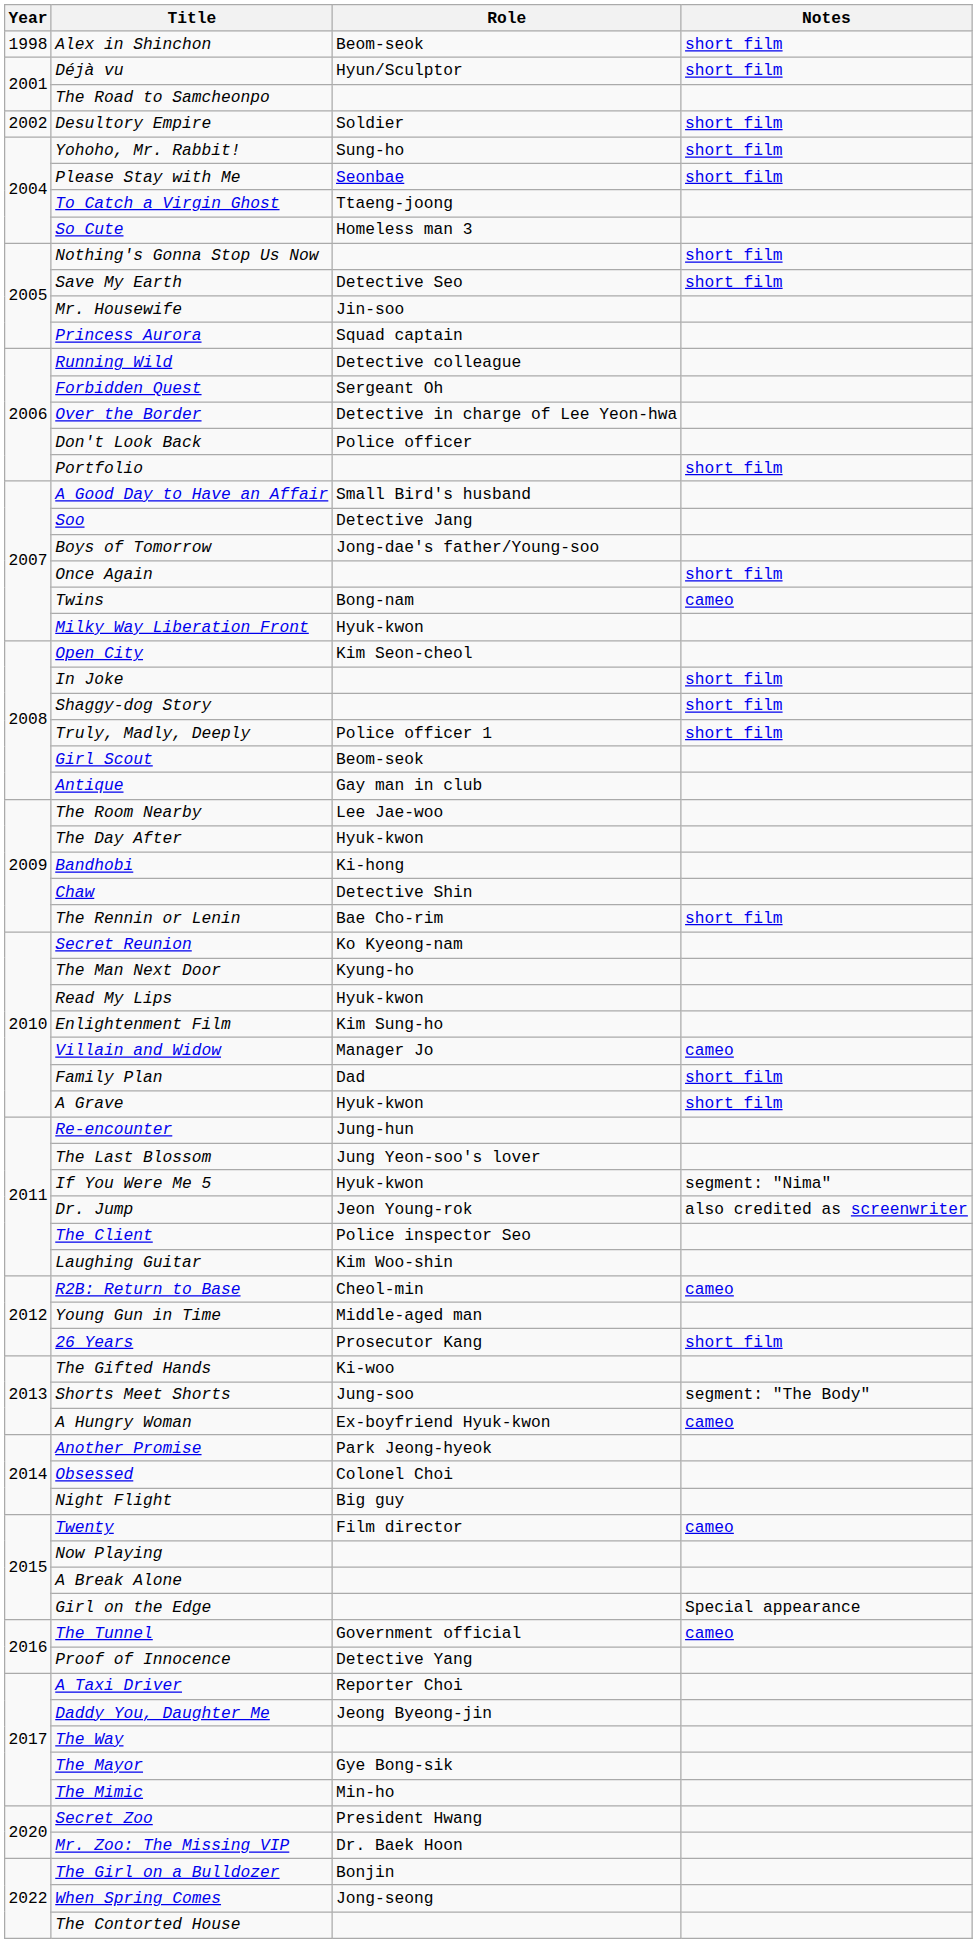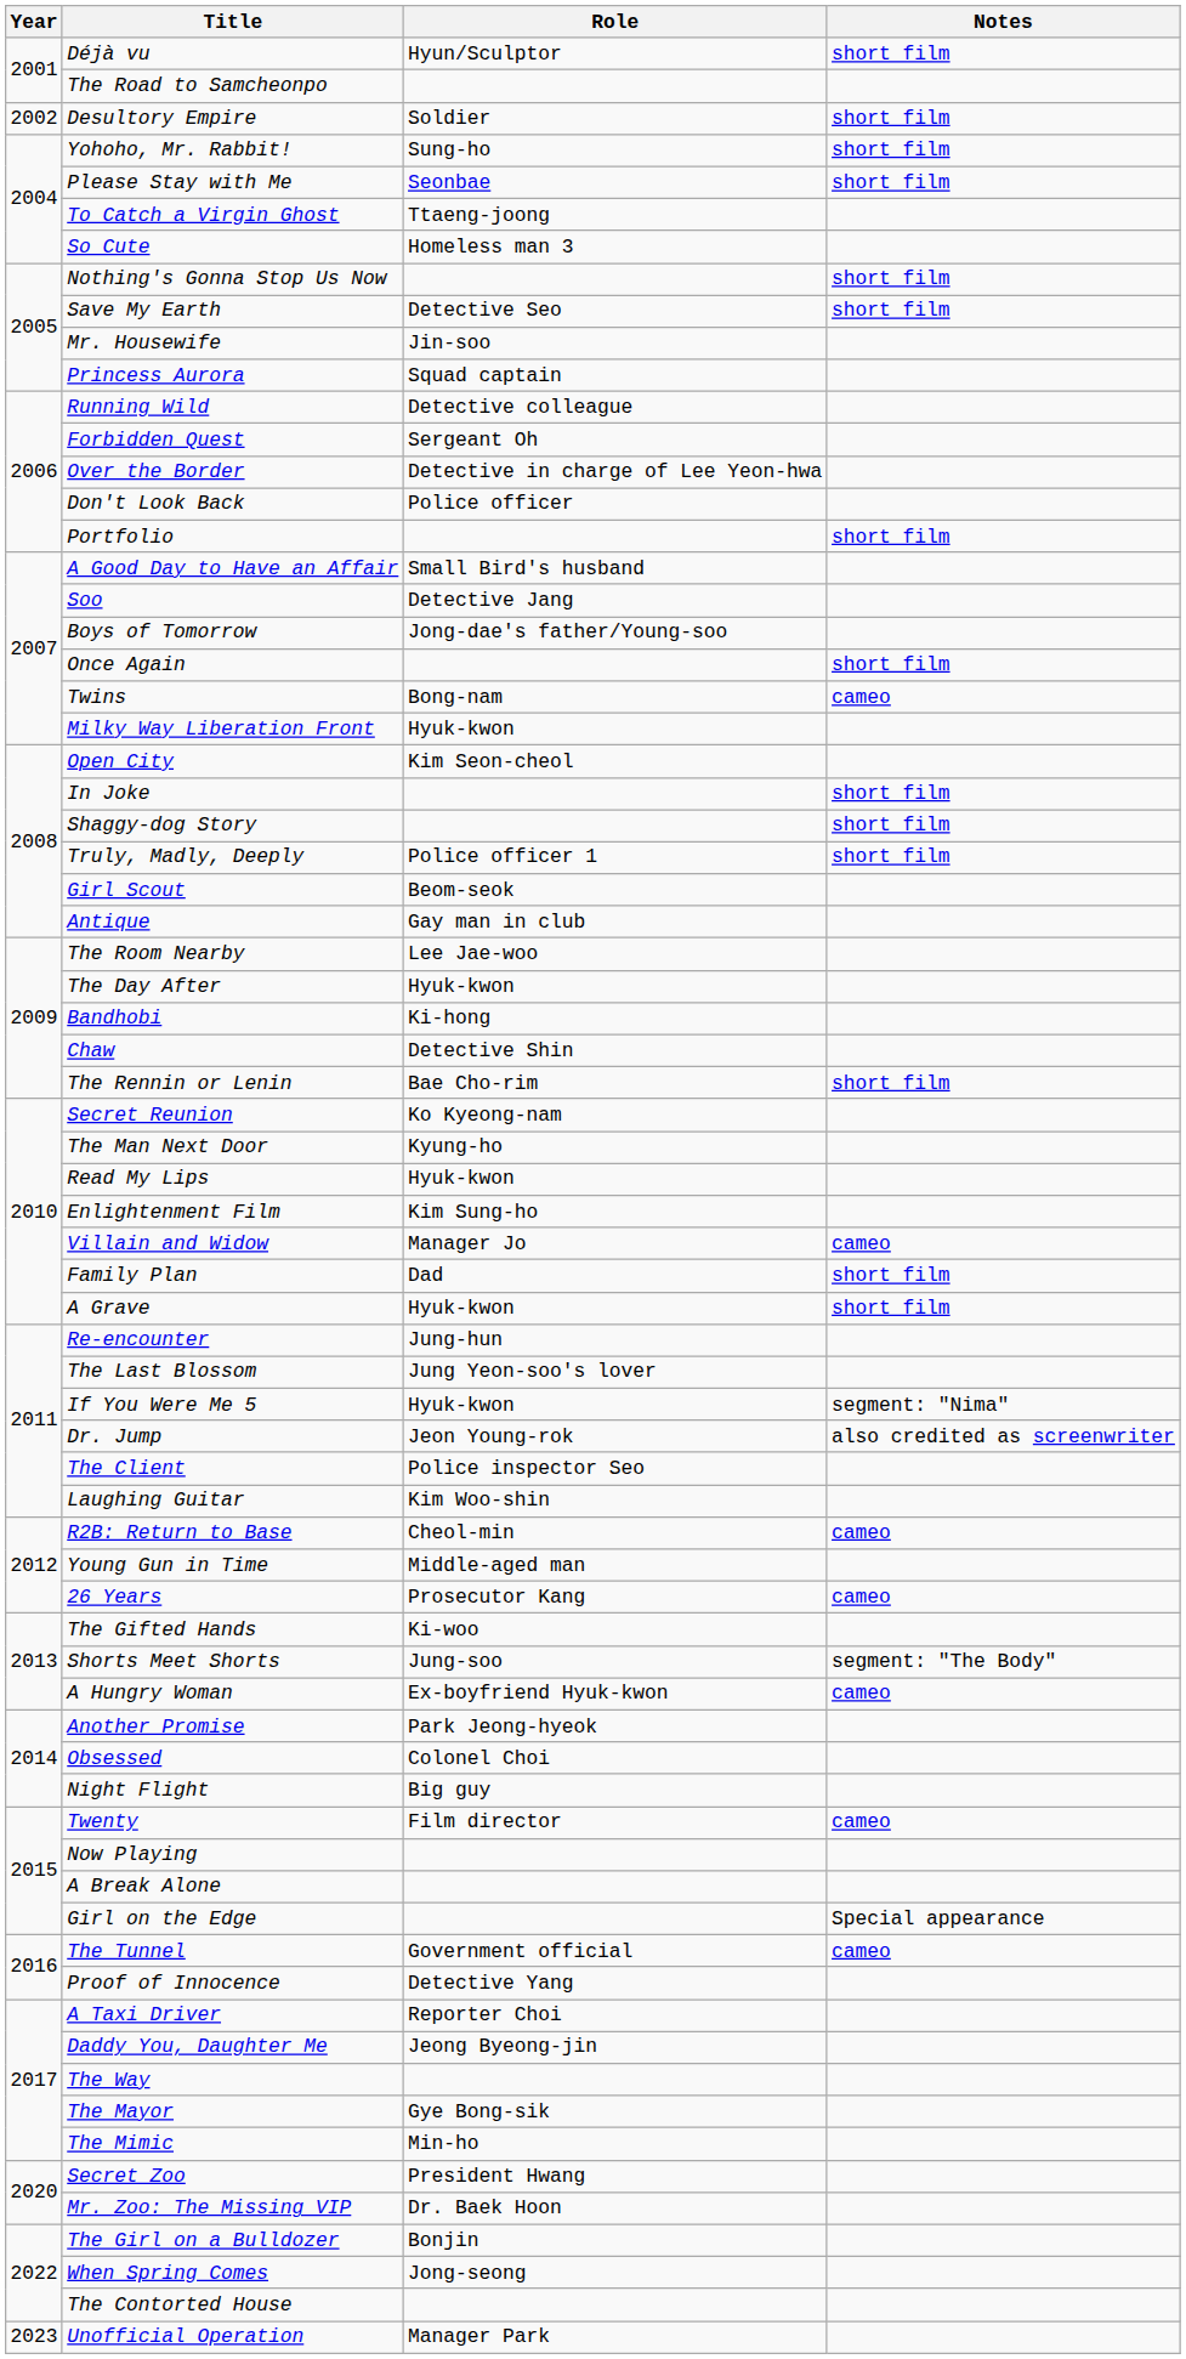 <table class="wikitable sortable">
 <tr>
 <th>Year</th>
 <th>Title</th>
 <th>Role</th>
 <th>Notes</th>
-</tr>
-<tr>
-<td>1998</td>
-<td><em>Alex in Shinchon</em></td>
-<td>Beom-seok</td>
-<td><a href='#'>short film</a></td>
 </tr>
 <tr>
 <td rowspan=2>2001</td>
 <td><em>Déjà vu</em></td>
 <td>Hyun/Sculptor</td>
 <td><a href='#'>short film</a></td>
 </tr>
 <tr>
 <td><em>The Road to Samcheonpo</em></td>
 <td></td>
 <td></td>
 </tr>
 <tr>
 <td>2002</td>
 <td><em>Desultory Empire</em></td>
 <td>Soldier</td>
 <td><a href='#'>short film</a></td>
 </tr>
 <tr>
 <td rowspan=4>2004</td>
 <td><em>Yohoho, Mr. Rabbit!</em></td>
 <td>Sung-ho</td>
 <td><a href='#'>short film</a></td>
 </tr>
 <tr>
 <td><em>Please Stay with Me</em></td>
 <td><a href='#'>Seonbae</a></td>
 <td><a href='#'>short film</a></td>
 </tr>
 <tr>
 <td><em><a href='#'>To Catch a Virgin Ghost</a></em></td>
 <td>Ttaeng-joong</td>
 <td></td>
 </tr>
 <tr>
 <td><em><a href='#'>So Cute</a></em></td>
 <td>Homeless man 3</td>
 <td></td>
 </tr>
 <tr>
 <td rowspan=4>2005</td>
 <td><em>Nothing's Gonna Stop Us Now</em></td>
 <td></td>
 <td><a href='#'>short film</a></td>
 </tr>
 <tr>
 <td><em>Save My Earth</em></td>
 <td>Detective Seo</td>
 <td><a href='#'>short film</a></td>
 </tr>
 <tr>
 <td><em>Mr. Housewife</em></td>
 <td>Jin-soo</td>
 <td></td>
 </tr>
 <tr>
 <td><em><a href='#'>Princess Aurora</a></em></td>
 <td>Squad captain</td>
 <td></td>
 </tr>
 <tr>
 <td rowspan=5>2006</td>
 <td><em><a href='#'>Running Wild</a></em></td>
 <td>Detective colleague</td>
 <td></td>
 </tr>
 <tr>
 <td><em><a href='#'>Forbidden Quest</a></em></td>
 <td>Sergeant Oh</td>
 <td></td>
 </tr>
 <tr>
 <td><em><a href='#'>Over the Border</a></em></td>
 <td>Detective in charge of Lee Yeon-hwa</td>
 <td></td>
 </tr>
 <tr>
 <td><em>Don't Look Back</em></td>
 <td>Police officer</td>
 <td></td>
 </tr>
 <tr>
 <td><em>Portfolio</em></td>
 <td></td>
 <td><a href='#'>short film</a></td>
 </tr>
 <tr>
 <td rowspan=6>2007</td>
 <td><em><a href='#'>A Good Day to Have an Affair</a></em></td>
 <td>Small Bird's husband</td>
 <td></td>
 </tr>
 <tr>
 <td><em><a href='#'>Soo</a></em></td>
 <td>Detective Jang</td>
 <td></td>
 </tr>
 <tr>
 <td><em>Boys of Tomorrow</em></td>
 <td>Jong-dae's father/Young-soo</td>
 <td></td>
 </tr>
 <tr>
 <td><em>Once Again</em></td>
 <td></td>
 <td><a href='#'>short film</a></td>
 </tr>
 <tr>
 <td><em>Twins</em></td>
 <td>Bong-nam</td>
 <td><a href='#'>cameo</a></td>
 </tr>
 <tr>
 <td><em><a href='#'>Milky Way Liberation Front</a></em></td>
 <td>Hyuk-kwon</td>
 <td></td>
 </tr>
 <tr>
 <td rowspan=6>2008</td>
 <td><em><a href='#'>Open City</a></em></td>
 <td>Kim Seon-cheol</td>
 <td></td>
 </tr>
 <tr>
 <td><em>In Joke</em></td>
 <td></td>
 <td><a href='#'>short film</a></td>
 </tr>
 <tr>
 <td><em>Shaggy-dog Story</em></td>
 <td></td>
 <td><a href='#'>short film</a></td>
 </tr>
 <tr>
 <td><em>Truly, Madly, Deeply</em></td>
 <td>Police officer 1</td>
 <td><a href='#'>short film</a></td>
 </tr>
 <tr>
 <td><em><a href='#'>Girl Scout</a></em></td>
 <td>Beom-seok</td>
 <td></td>
 </tr>
 <tr>
 <td><em><a href='#'>Antique</a></em></td>
 <td>Gay man in club</td>
 <td></td>
 </tr>
 <tr>
 <td rowspan=5>2009</td>
 <td><em>The Room Nearby</em></td>
 <td>Lee Jae-woo</td>
 <td></td>
 </tr>
 <tr>
 <td><em>The Day After</em></td>
 <td>Hyuk-kwon</td>
 <td></td>
 </tr>
 <tr>
 <td><em><a href='#'>Bandhobi</a></em></td>
 <td>Ki-hong</td>
 <td></td>
 </tr>
 <tr>
 <td><em><a href='#'>Chaw</a></em></td>
 <td>Detective Shin</td>
 <td></td>
 </tr>
 <tr>
 <td><em>The Rennin or Lenin</em></td>
 <td>Bae Cho-rim</td>
 <td><a href='#'>short film</a></td>
 </tr>
 <tr>
 <td rowspan=7>2010</td>
 <td><em><a href='#'>Secret Reunion</a></em></td>
 <td>Ko Kyeong-nam</td>
 <td></td>
 </tr>
 <tr>
 <td><em>The Man Next Door</em></td>
 <td>Kyung-ho</td>
 <td></td>
 </tr>
 <tr>
 <td><em>Read My Lips</em></td>
 <td>Hyuk-kwon</td>
 <td></td>
 </tr>
 <tr>
 <td><em>Enlightenment Film</em></td>
 <td>Kim Sung-ho</td>
 <td></td>
 </tr>
 <tr>
 <td><em><a href='#'>Villain and Widow</a></em></td>
 <td>Manager Jo</td>
 <td><a href='#'>cameo</a></td>
 </tr>
 <tr>
 <td><em>Family Plan</em></td>
 <td>Dad</td>
 <td><a href='#'>short film</a></td>
 </tr>
 <tr>
 <td><em>A Grave</em></td>
 <td>Hyuk-kwon</td>
 <td><a href='#'>short film</a></td>
 </tr>
 <tr>
 <td rowspan=6>2011</td>
 <td><em><a href='#'>Re-encounter</a></em></td>
 <td>Jung-hun</td>
 <td></td>
 </tr>
 <tr>
 <td><em>The Last Blossom</em> </td>
 <td>Jung Yeon-soo's lover</td>
 <td></td>
 </tr>
 <tr>
 <td><em>If You Were Me 5</em></td>
 <td>Hyuk-kwon</td>
 <td>segment: "Nima"</td>
 </tr>
 <tr>
 <td><em>Dr. Jump</em></td>
 <td>Jeon Young-rok</td>
 <td>also credited as <a href='#'>screenwriter</a></td>
 </tr>
 <tr>
 <td><em><a href='#'>The Client</a></em></td>
 <td>Police inspector Seo</td>
 <td></td>
 </tr>
 <tr>
 <td><em>Laughing Guitar</em></td>
 <td>Kim Woo-shin</td>
 <td></td>
 </tr>
 <tr>
 <td rowspan=3>2012</td>
 <td><em><a href='#'>R2B: Return to Base</a></em></td>
 <td>Cheol-min</td>
 <td><a href='#'>cameo</a></td>
 </tr>
 <tr>
 <td><em>Young Gun in Time</em></td>
 <td>Middle-aged man</td>
 <td></td>
 </tr>
 <tr>
 <td><em><a href='#'>26 Years</a></em></td>
 <td>Prosecutor Kang</td>
-<td><a href='#'>short film</a></td>
+<td><a href='#'>cameo</a></td>
 </tr>
 <tr>
 <td rowspan=3>2013</td>
 <td><em>The Gifted Hands</em></td>
 <td>Ki-woo</td>
 <td></td>
 </tr>
 <tr>
 <td><em>Shorts Meet Shorts</em> </td>
 <td>Jung-soo</td>
 <td>segment: "The Body"</td>
 </tr>
 <tr>
 <td><em>A Hungry Woman</em></td>
 <td>Ex-boyfriend Hyuk-kwon</td>
 <td><a href='#'>cameo</a></td>
 </tr>
 <tr>
 <td rowspan=3>2014</td>
 <td><em><a href='#'>Another Promise</a></em></td>
 <td>Park Jeong-hyeok</td>
 <td></td>
 </tr>
 <tr>
 <td><em><a href='#'>Obsessed</a></em></td>
 <td>Colonel Choi</td>
 <td></td>
 </tr>
 <tr>
 <td><em>Night Flight</em></td>
 <td>Big guy</td>
 <td></td>
 </tr>
 <tr>
 <td rowspan=4>2015</td>
 <td><em><a href='#'>Twenty</a></em></td>
 <td>Film director</td>
 <td><a href='#'>cameo</a></td>
 </tr>
 <tr>
 <td><em>Now Playing</em></td>
 <td></td>
 <td></td>
 </tr>
 <tr>
 <td><em>A Break Alone</em></td>
 <td></td>
 <td></td>
 </tr>
 <tr>
 <td><em>Girl on the Edge</em></td>
 <td></td>
 <td>Special appearance</td>
 </tr>
 <tr>
 <td rowspan=2>2016</td>
 <td><em><a href='#'>The Tunnel</a></em></td>
 <td>Government official</td>
 <td><a href='#'>cameo</a></td>
 </tr>
 <tr>
 <td><em>Proof of Innocence</em></td>
 <td>Detective Yang</td>
 <td></td>
 </tr>
 <tr>
 <td rowspan=5>2017</td>
 <td><em><a href='#'>A Taxi Driver</a></em></td>
 <td>Reporter Choi</td>
 <td></td>
 </tr>
 <tr>
 <td><em><a href='#'>Daddy You, Daughter Me</a></em></td>
 <td>Jeong Byeong-jin</td>
 <td></td>
 </tr>
 <tr>
 <td><em><a href='#'>The Way</a></em></td>
 <td></td>
 <td></td>
 </tr>
 <tr>
 <td><em><a href='#'>The Mayor</a></em></td>
 <td>Gye Bong-sik</td>
 <td></td>
 </tr>
 <tr>
 <td><em><a href='#'>The Mimic</a></em></td>
 <td>Min-ho</td>
 <td></td>
 </tr>
 <tr>
 <td rowspan=2>2020</td>
 <td><em><a href='#'>Secret Zoo</a></em></td>
 <td>President Hwang</td>
 <td></td>
 </tr>
 <tr>
 <td><em><a href='#'>Mr. Zoo: The Missing VIP</a></em></td>
 <td>Dr. Baek Hoon</td>
 <td></td>
 </tr>
 <tr>
 <td rowspan=3>2022</td>
 <td><em><a href='#'>The Girl on a Bulldozer</a></em></td>
 <td>Bonjin</td>
 <td></td>
 </tr>
 <tr>
 <td><em><a href='#'>When Spring Comes</a></em></td>
 <td>Jong-seong</td>
 <td></td>
 </tr>
 <tr>
 <td><em>The Contorted House</em></td>
 <td></td>
 <td></td>
 </tr>
+<tr>
+<td>2023</td>
+<td><em><a href='#'>Unofficial Operation</a></em></td>
+<td>Manager Park</td>
+<td></td>
+</tr>
 </table>
